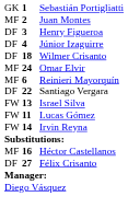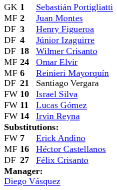 <table style = "font-size: 90%" cellspacing = "0" cellpadding = "0">
 <tr>
 <td colspan = 4></td>
 </tr>
 <tr>
 <th style="width:25px;"></th>
 <th style="width:25px;"></th>
 </tr>
 <tr>
 <td>GK</td>
 <td><strong>1</strong></td>
 <td> <a href='#'>Sebastián Portigliatti</a></td>
 </tr>
 <tr>
 <td>MF</td>
 <td><strong>2</strong></td>
 <td> <a href='#'>Juan Montes</a></td>
 </tr>
 <tr>
 <td>DF</td>
 <td><strong>3</strong></td>
 <td> <a href='#'>Henry Figueroa</a></td>
 </tr>
 <tr>
 <td>DF</td>
 <td><strong>4</strong></td>
 <td> <a href='#'>Júnior Izaguirre</a></td>
 </tr>
 <tr>
 <td>DF</td>
 <td><strong>18</strong></td>
 <td> <a href='#'>Wilmer Crisanto</a></td>
 </tr>
 <tr>
 <td>MF</td>
 <td><strong>24</strong></td>
 <td> <a href='#'>Omar Elvir</a></td>
 <td></td>
 <td></td>
 </tr>
 <tr>
 <td>MF</td>
 <td><strong>6</strong></td>
 <td> <a href='#'>Reinieri Mayorquín</a></td>
 <td></td>
 <td></td>
 </tr>
 <tr>
 <td>DF</td>
-<td><strong>22</strong></td>
+<td><strong>21</strong></td>
 <td> Santiago Vergara</td>
 </tr>
 <tr>
 <td>FW</td>
-<td><strong>13</strong></td>
+<td><strong>10</strong></td>
 <td> <a href='#'>Israel Silva</a></td>
 <td></td>
 <td></td>
 </tr>
 <tr>
 <td>FW</td>
 <td><strong>11</strong></td>
 <td> <a href='#'>Lucas Gómez</a></td>
 <td></td>
 <td></td>
 </tr>
 <tr>
 <td>FW</td>
 <td><strong>14</strong></td>
 <td> <a href='#'>Irvin Reyna</a></td>
 </tr>
 <tr>
 <td colspan = 3><strong>Substitutions:</strong></td>
+</tr>
+<tr>
+<td>FW</td>
+<td><strong>7</strong></td>
+<td> <a href='#'>Erick Andino</a></td>
+<td></td>
+<td></td>
 </tr>
 <tr>
 <td>MF</td>
 <td><strong>16</strong></td>
 <td> <a href='#'>Héctor Castellanos</a></td>
 <td></td>
 <td></td>
 </tr>
 <tr>
 <td>DF</td>
 <td><strong>27</strong></td>
 <td> <a href='#'>Félix Crisanto</a></td>
 <td></td>
 <td></td>
 </tr>
 <tr>
 <td colspan = 3><strong>Manager:</strong></td>
 </tr>
 <tr>
 <td colspan = 3> <a href='#'>Diego Vásquez</a></td>
 </tr>
 </table>
